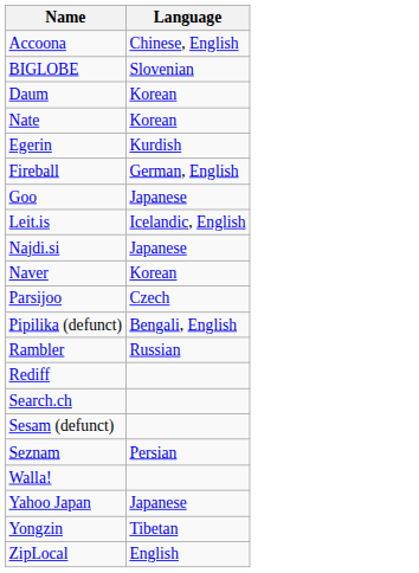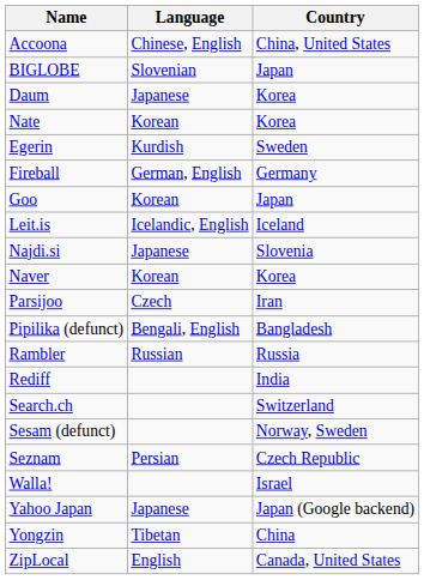 <table class="wikitable sortable">
 <tr>
 <th>Name</th>
 <th>Language</th>
+<th>Country</th>
 </tr>
 <tr>
 <td><a href='#'>Accoona</a></td>
 <td><a href='#'>Chinese</a>, <a href='#'>English</a></td>
+<td><a href='#'>China</a>, <a href='#'>United States</a></td>
 </tr>
 <tr>
 <td><a href='#'>BIGLOBE</a></td>
 <td><a href='#'>Slovenian</a></td>
+<td><a href='#'>Japan</a></td>
 </tr>
 <tr>
 <td><a href='#'>Daum</a></td>
-<td><a href='#'>Korean</a></td>
+<td><a href='#'>Japanese</a></td>
+<td><a href='#'>Korea</a></td>
 </tr>
 <tr>
 <td><a href='#'>Nate</a></td>
 <td><a href='#'>Korean</a></td>
+<td><a href='#'>Korea</a></td>
 </tr>
 <tr>
 <td><a href='#'>Egerin</a></td>
 <td><a href='#'>Kurdish</a></td>
+<td><a href='#'>Sweden</a></td>
 </tr>
 <tr>
 <td><a href='#'>Fireball</a></td>
 <td><a href='#'>German</a>, <a href='#'>English</a></td>
+<td><a href='#'>Germany</a></td>
 </tr>
 <tr>
 <td><a href='#'>Goo</a></td>
-<td><a href='#'>Japanese</a></td>
+<td><a href='#'>Korean</a></td>
+<td><a href='#'>Japan</a></td>
 </tr>
 <tr>
 <td><a href='#'>Leit.is</a></td>
 <td><a href='#'>Icelandic</a>, <a href='#'>English</a></td>
+<td><a href='#'>Iceland</a></td>
 </tr>
 <tr>
 <td><a href='#'>Najdi.si</a></td>
 <td><a href='#'>Japanese</a></td>
+<td><a href='#'>Slovenia</a></td>
 </tr>
 <tr>
 <td><a href='#'>Naver</a></td>
 <td><a href='#'>Korean</a></td>
+<td><a href='#'>Korea</a></td>
 </tr>
 <tr>
 <td><a href='#'>Parsijoo</a></td>
 <td><a href='#'>Czech</a></td>
+<td><a href='#'>Iran</a></td>
 </tr>
 <tr>
 <td><a href='#'>Pipilika</a> (defunct)</td>
 <td><a href='#'>Bengali</a>, <a href='#'>English</a></td>
+<td><a href='#'>Bangladesh</a></td>
 </tr>
 <tr>
 <td><a href='#'>Rambler</a></td>
 <td><a href='#'>Russian</a></td>
+<td><a href='#'>Russia</a></td>
 </tr>
 <tr>
 <td><a href='#'>Rediff</a></td>
 <td></td>
+<td><a href='#'>India</a></td>
 </tr>
 <tr>
 <td><a href='#'>Search.ch</a></td>
 <td></td>
+<td><a href='#'>Switzerland</a></td>
 </tr>
 <tr>
 <td><a href='#'>Sesam</a> (defunct)</td>
 <td></td>
+<td><a href='#'>Norway</a>, <a href='#'>Sweden</a></td>
 </tr>
 <tr>
 <td><a href='#'>Seznam</a></td>
 <td><a href='#'>Persian</a></td>
+<td><a href='#'>Czech Republic</a></td>
 </tr>
 <tr>
 <td><a href='#'>Walla!</a></td>
 <td></td>
+<td><a href='#'>Israel</a></td>
 </tr>
 <tr>
 <td><a href='#'>Yahoo Japan</a></td>
 <td><a href='#'>Japanese</a></td>
+<td><a href='#'>Japan</a> (Google backend)</td>
 </tr>
 <tr>
 <td><a href='#'>Yongzin</a></td>
 <td><a href='#'>Tibetan</a></td>
+<td><a href='#'>China</a></td>
 </tr>
 <tr>
 <td><a href='#'>ZipLocal</a></td>
 <td><a href='#'>English</a></td>
+<td><a href='#'>Canada</a>, <a href='#'>United States</a></td>
 </tr>
 </table>
